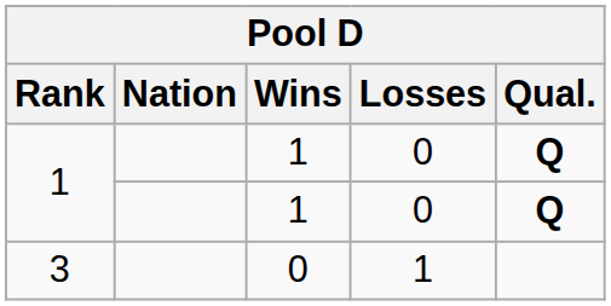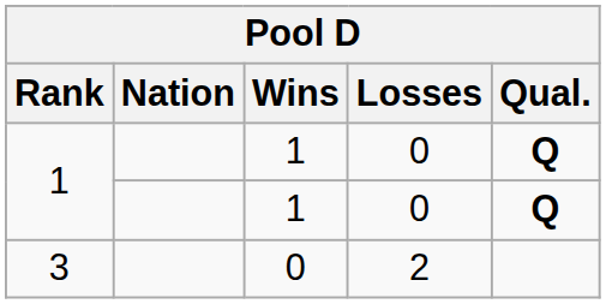 <table class="wikitable" style="text-align:center">
 <tr>
 <th colspan=5 align=center><strong>Pool D</strong></th>
 </tr>
 <tr>
 <th>Rank</th>
 <th>Nation</th>
 <th>Wins</th>
 <th>Losses</th>
 <th>Qual.</th>
 </tr>
 <tr>
 <td rowspan=2>1</td>
 <td align=left></td>
 <td>1</td>
 <td>0</td>
 <td><strong>Q</strong></td>
 </tr>
 <tr>
 <td align=left></td>
 <td>1</td>
 <td>0</td>
 <td><strong>Q</strong></td>
 </tr>
 <tr>
 <td>3</td>
 <td align=left></td>
 <td>0</td>
-<td>1</td>
+<td>2</td>
 <td></td>
 </tr>
 </table>
